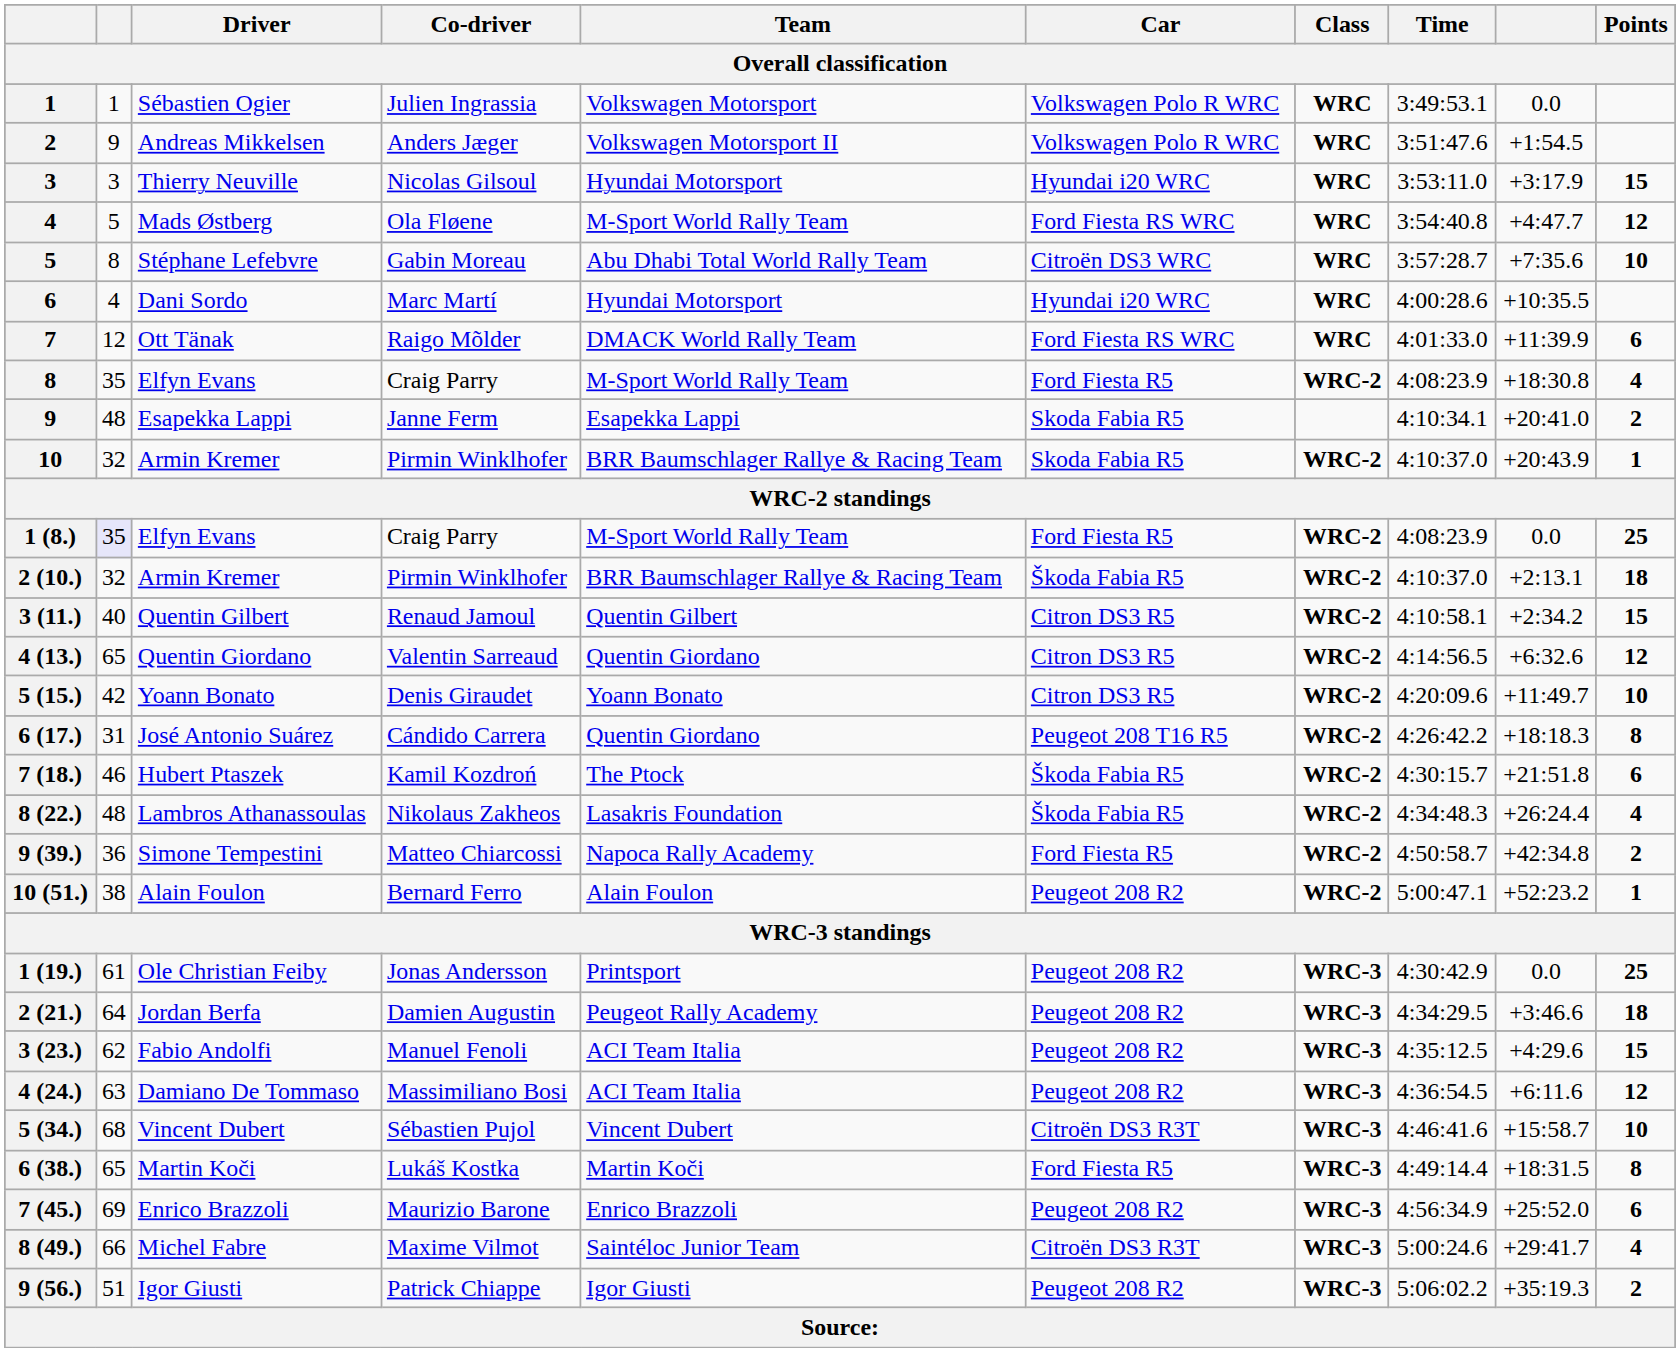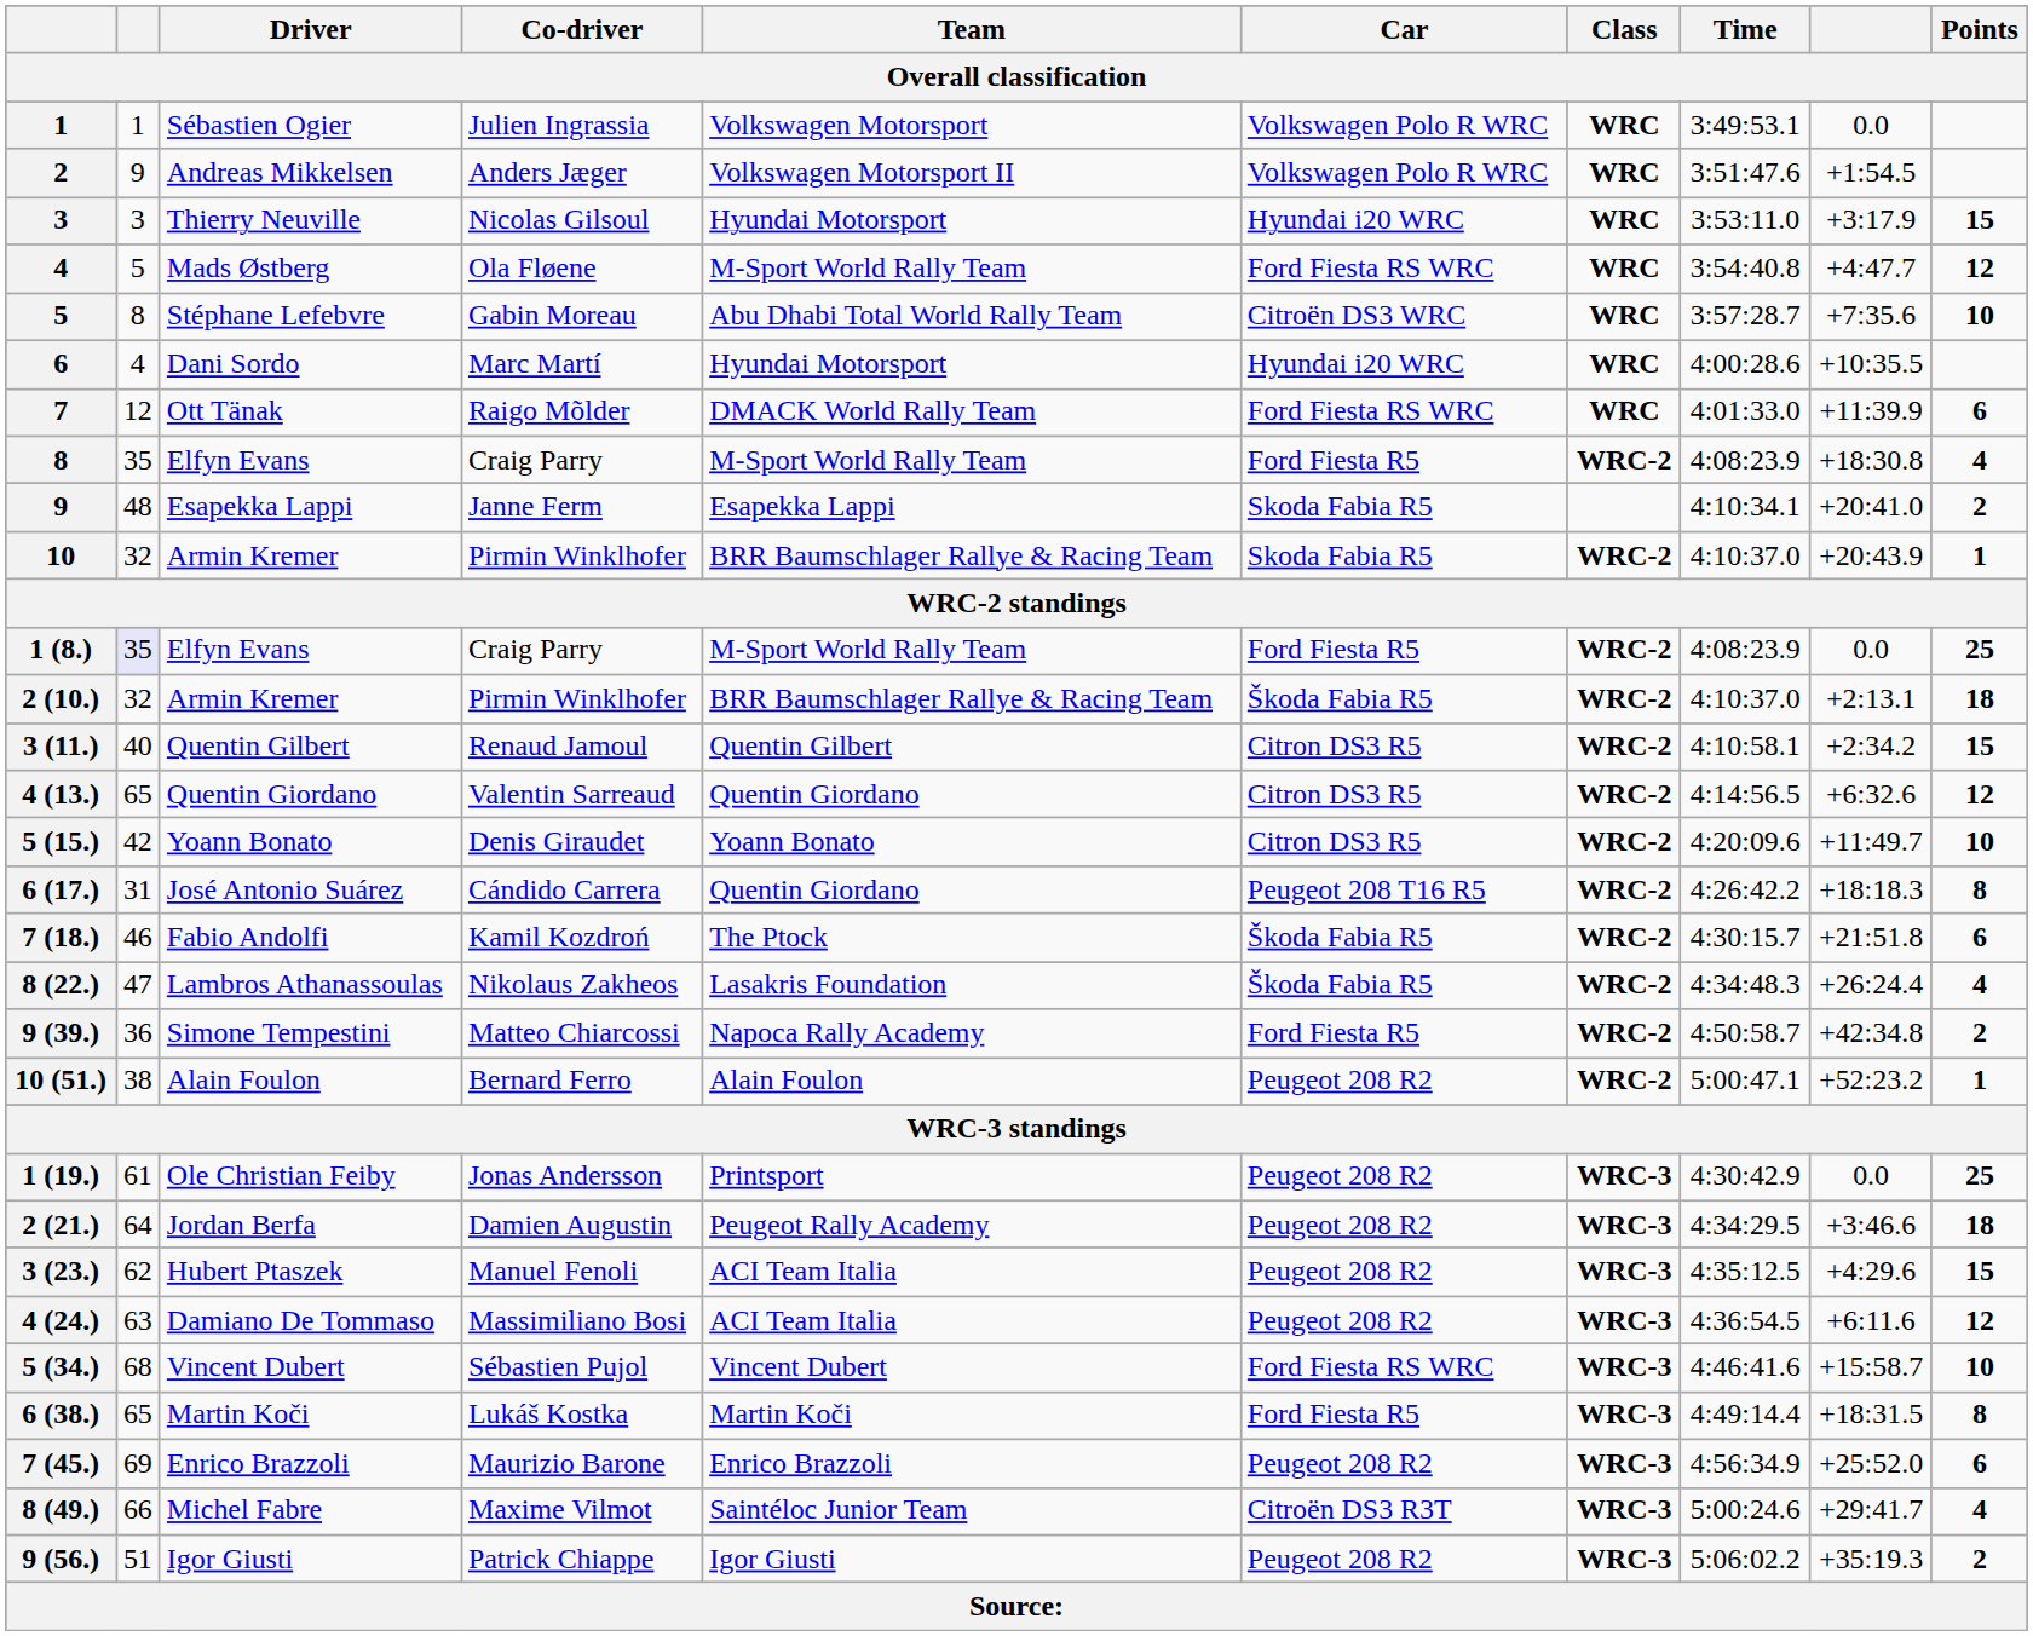 <table class="wikitable" width=85% style="text-align: left; font-size: 85%; max-width: 950px;">
 <tr>
 <th></th>
 <th></th>
 <th>Driver</th>
 <th>Co-driver</th>
 <th>Team</th>
 <th>Car</th>
 <th>Class</th>
 <th>Time</th>
 <th></th>
 <th>Points</th>
 </tr>
 <tr>
 <th colspan=10>Overall classification</th>
 </tr>
 <tr>
 <th>1</th>
 <td align="center">1</td>
 <td> <a href='#'>Sébastien Ogier</a></td>
 <td> <a href='#'>Julien Ingrassia</a></td>
 <td> <a href='#'>Volkswagen Motorsport</a></td>
 <td><a href='#'>Volkswagen Polo R WRC</a></td>
 <td align="center"><strong><span>WRC</span></strong></td>
 <td align="center">3:49:53.1</td>
 <td align="center">0.0</td>
 <td align="center"><strong></strong></td>
 </tr>
 <tr>
 <th>2</th>
 <td align="center">9</td>
 <td> <a href='#'>Andreas Mikkelsen</a></td>
 <td> <a href='#'>Anders Jæger</a></td>
 <td> <a href='#'>Volkswagen Motorsport II</a></td>
 <td><a href='#'>Volkswagen Polo R WRC</a></td>
 <td align="center"><strong><span>WRC</span></strong></td>
 <td align="center">3:51:47.6</td>
 <td align="center">+1:54.5</td>
 <td align="center"><strong></strong></td>
 </tr>
 <tr>
 <th>3</th>
 <td align="center">3</td>
 <td> <a href='#'>Thierry Neuville</a></td>
 <td> <a href='#'>Nicolas Gilsoul</a></td>
 <td> <a href='#'>Hyundai Motorsport</a></td>
 <td><a href='#'>Hyundai i20 WRC</a></td>
 <td align="center"><strong><span>WRC</span></strong></td>
 <td align="center">3:53:11.0</td>
 <td align="center">+3:17.9</td>
 <td align="center"><strong>15</strong></td>
 </tr>
 <tr>
 <th>4</th>
 <td align="center">5</td>
 <td> <a href='#'>Mads Østberg</a></td>
 <td> <a href='#'>Ola Fløene</a></td>
 <td> <a href='#'>M-Sport World Rally Team</a></td>
 <td><a href='#'>Ford Fiesta RS WRC</a></td>
 <td align="center"><strong><span>WRC</span></strong></td>
 <td align="center">3:54:40.8</td>
 <td align="center">+4:47.7</td>
 <td align="center"><strong>12</strong></td>
 </tr>
 <tr>
 <th>5</th>
 <td align="center">8</td>
 <td> <a href='#'>Stéphane Lefebvre</a></td>
 <td> <a href='#'>Gabin Moreau</a></td>
 <td> <a href='#'>Abu Dhabi Total World Rally Team</a></td>
 <td><a href='#'>Citroën DS3 WRC</a></td>
 <td align="center"><strong><span>WRC</span></strong></td>
 <td align="center">3:57:28.7</td>
 <td align="center">+7:35.6</td>
 <td align="center"><strong>10</strong></td>
 </tr>
 <tr>
 <th>6</th>
 <td align="center">4</td>
 <td> <a href='#'>Dani Sordo</a></td>
 <td> <a href='#'>Marc Martí</a></td>
 <td> <a href='#'>Hyundai Motorsport</a></td>
 <td><a href='#'>Hyundai i20 WRC</a></td>
 <td align="center"><strong><span>WRC</span></strong></td>
 <td align="center">4:00:28.6</td>
 <td align="center">+10:35.5</td>
 <td align="center"><strong></strong></td>
 </tr>
 <tr>
 <th>7</th>
 <td align="center">12</td>
 <td> <a href='#'>Ott Tänak</a></td>
 <td> <a href='#'>Raigo Mõlder</a></td>
 <td> <a href='#'>DMACK World Rally Team</a></td>
 <td><a href='#'>Ford Fiesta RS WRC</a></td>
 <td align="center"><strong><span>WRC</span></strong></td>
 <td align="center">4:01:33.0</td>
 <td align="center">+11:39.9</td>
 <td align="center"><strong>6</strong></td>
 </tr>
 <tr>
 <th>8</th>
 <td align="center">35</td>
 <td> <a href='#'>Elfyn Evans</a></td>
 <td> Craig Parry</td>
 <td> <a href='#'>M-Sport World Rally Team</a></td>
 <td><a href='#'>Ford Fiesta R5</a></td>
 <td align="center"><strong><span>WRC-2</span></strong></td>
 <td align="center">4:08:23.9</td>
 <td align="center">+18:30.8</td>
 <td align="center"><strong>4</strong></td>
 </tr>
 <tr>
 <th>9</th>
 <td align="center">48</td>
 <td> <a href='#'>Esapekka Lappi</a></td>
 <td> <a href='#'>Janne Ferm</a></td>
 <td> <a href='#'>Esapekka Lappi</a></td>
 <td><a href='#'>Skoda Fabia R5</a></td>
 <td align="center"></td>
 <td align="center">4:10:34.1</td>
 <td align="center">+20:41.0</td>
 <td align="center"><strong>2</strong></td>
 </tr>
 <tr>
 <th>10</th>
 <td align="center">32</td>
 <td> <a href='#'>Armin Kremer</a></td>
 <td> <a href='#'>Pirmin Winklhofer</a></td>
 <td> <a href='#'>BRR Baumschlager Rallye & Racing Team</a></td>
 <td><a href='#'>Skoda Fabia R5</a></td>
 <td align="center"><strong><span>WRC-2</span></strong></td>
 <td align="center">4:10:37.0</td>
 <td align="center">+20:43.9</td>
 <td align="center"><strong>1</strong></td>
 </tr>
 <tr>
 <th colspan=10>WRC-2 standings</th>
 </tr>
 <tr>
 <th>1 (8.)</th>
 <td align="center" style="background: lavender;">35</td>
 <td> <a href='#'>Elfyn Evans</a></td>
 <td> Craig Parry</td>
 <td> <a href='#'>M-Sport World Rally Team</a></td>
 <td><a href='#'>Ford Fiesta R5</a></td>
 <td align="center"><strong><span>WRC-2</span></strong></td>
 <td align="center">4:08:23.9</td>
 <td align="center">0.0</td>
 <td align="center"><strong>25</strong></td>
 </tr>
 <tr>
 <th>2 (10.)</th>
 <td align="center">32</td>
 <td> <a href='#'>Armin Kremer</a></td>
 <td> <a href='#'>Pirmin Winklhofer</a></td>
 <td> <a href='#'>BRR Baumschlager Rallye & Racing Team</a></td>
 <td><a href='#'>Škoda Fabia R5</a></td>
 <td align="center"><strong><span>WRC-2</span></strong></td>
 <td align="center">4:10:37.0</td>
 <td align="center">+2:13.1</td>
 <td align="center"><strong>18</strong></td>
 </tr>
 <tr>
 <th>3 (11.)</th>
 <td align="center">40</td>
 <td> <a href='#'>Quentin Gilbert</a></td>
 <td> <a href='#'>Renaud Jamoul</a></td>
 <td> <a href='#'>Quentin Gilbert</a></td>
 <td><a href='#'>Citron DS3 R5</a></td>
 <td align="center"><strong><span>WRC-2</span></strong></td>
 <td align="center">4:10:58.1</td>
 <td align="center">+2:34.2</td>
 <td align="center"><strong>15</strong></td>
 </tr>
 <tr>
 <th>4 (13.)</th>
 <td align="center">65</td>
 <td> <a href='#'>Quentin Giordano</a></td>
 <td> <a href='#'>Valentin Sarreaud</a></td>
 <td> <a href='#'>Quentin Giordano</a></td>
 <td><a href='#'>Citron DS3 R5</a></td>
 <td align="center"><strong><span>WRC-2</span></strong></td>
 <td align="center">4:14:56.5</td>
 <td align="center">+6:32.6</td>
 <td align="center"><strong>12</strong></td>
 </tr>
 <tr>
 <th>5 (15.)</th>
 <td align="center">42</td>
 <td> <a href='#'>Yoann Bonato</a></td>
 <td> <a href='#'>Denis Giraudet</a></td>
 <td> <a href='#'>Yoann Bonato</a></td>
 <td><a href='#'>Citron DS3 R5</a></td>
 <td align="center"><strong><span>WRC-2</span></strong></td>
 <td align="center">4:20:09.6</td>
 <td align="center">+11:49.7</td>
 <td align="center"><strong>10</strong></td>
 </tr>
 <tr>
 <th>6 (17.)</th>
 <td align="center">31</td>
 <td> <a href='#'>José Antonio Suárez</a></td>
 <td> <a href='#'>Cándido Carrera</a></td>
 <td> <a href='#'>Quentin Giordano</a></td>
 <td><a href='#'>Peugeot 208 T16 R5</a></td>
 <td align="center"><strong><span>WRC-2</span></strong></td>
 <td align="center">4:26:42.2</td>
 <td align="center">+18:18.3</td>
 <td align="center"><strong>8</strong></td>
 </tr>
 <tr>
 <th>7 (18.)</th>
 <td align="center">46</td>
-<td> <a href='#'>Hubert Ptaszek</a></td>
+<td> <a href='#'>Fabio Andolfi</a></td>
 <td> <a href='#'>Kamil Kozdroń</a></td>
 <td> <a href='#'>The Ptock</a></td>
 <td><a href='#'>Škoda Fabia R5</a></td>
 <td align="center"><strong><span>WRC-2</span></strong></td>
 <td align="center">4:30:15.7</td>
 <td align="center">+21:51.8</td>
 <td align="center"><strong>6</strong></td>
 </tr>
 <tr>
 <th>8 (22.)</th>
-<td align="center">48</td>
+<td align="center">47</td>
 <td> <a href='#'>Lambros Athanassoulas</a></td>
 <td> <a href='#'>Nikolaus Zakheos</a></td>
 <td> <a href='#'>Lasakris Foundation</a></td>
 <td><a href='#'>Škoda Fabia R5</a></td>
 <td align="center"><strong><span>WRC-2</span></strong></td>
 <td align="center">4:34:48.3</td>
 <td align="center">+26:24.4</td>
 <td align="center"><strong>4</strong></td>
 </tr>
 <tr>
 <th>9 (39.)</th>
 <td align="center">36</td>
 <td> <a href='#'>Simone Tempestini</a></td>
 <td> <a href='#'>Matteo Chiarcossi</a></td>
 <td> <a href='#'>Napoca Rally Academy</a></td>
 <td><a href='#'>Ford Fiesta R5</a></td>
 <td align="center"><strong><span>WRC-2</span></strong></td>
 <td align="center">4:50:58.7</td>
 <td align="center">+42:34.8</td>
 <td align="center"><strong>2</strong></td>
 </tr>
 <tr>
 <th>10 (51.)</th>
 <td align="center">38</td>
 <td> <a href='#'>Alain Foulon</a></td>
 <td> <a href='#'>Bernard Ferro</a></td>
 <td> <a href='#'>Alain Foulon</a></td>
 <td><a href='#'>Peugeot 208 R2</a></td>
 <td align="center"><strong><span>WRC-2</span></strong></td>
 <td align="center">5:00:47.1</td>
 <td align="center">+52:23.2</td>
 <td align="center"><strong>1</strong></td>
 </tr>
 <tr>
 <th colspan=10>WRC-3 standings</th>
 </tr>
 <tr>
 <th>1 (19.)</th>
 <td align="center">61</td>
 <td> <a href='#'>Ole Christian Feiby</a></td>
 <td> <a href='#'>Jonas Andersson</a></td>
 <td> <a href='#'>Printsport</a></td>
 <td><a href='#'>Peugeot 208 R2</a></td>
 <td align="center"><strong><span>WRC-3</span></strong></td>
 <td align="center">4:30:42.9</td>
 <td align="center">0.0</td>
 <td align="center"><strong>25</strong></td>
 </tr>
 <tr>
 <th>2 (21.)</th>
 <td align="center">64</td>
 <td> <a href='#'>Jordan Berfa</a></td>
 <td> <a href='#'>Damien Augustin</a></td>
 <td> <a href='#'>Peugeot Rally Academy</a></td>
 <td><a href='#'>Peugeot 208 R2</a></td>
 <td align="center"><strong><span>WRC-3</span></strong></td>
 <td align="center">4:34:29.5</td>
 <td align="center">+3:46.6</td>
 <td align="center"><strong>18</strong></td>
 </tr>
 <tr>
 <th>3 (23.)</th>
 <td align="center">62</td>
-<td> <a href='#'>Fabio Andolfi</a></td>
+<td> <a href='#'>Hubert Ptaszek</a></td>
 <td> <a href='#'>Manuel Fenoli</a></td>
 <td> <a href='#'>ACI Team Italia</a></td>
 <td><a href='#'>Peugeot 208 R2</a></td>
 <td align="center"><strong><span>WRC-3</span></strong></td>
 <td align="center">4:35:12.5</td>
 <td align="center">+4:29.6</td>
 <td align="center"><strong>15</strong></td>
 </tr>
 <tr>
 <th>4 (24.)</th>
 <td align="center">63</td>
 <td> <a href='#'>Damiano De Tommaso</a></td>
 <td> <a href='#'>Massimiliano Bosi</a></td>
 <td> <a href='#'>ACI Team Italia</a></td>
 <td><a href='#'>Peugeot 208 R2</a></td>
 <td align="center"><strong><span>WRC-3</span></strong></td>
 <td align="center">4:36:54.5</td>
 <td align="center">+6:11.6</td>
 <td align="center"><strong>12</strong></td>
 </tr>
 <tr>
 <th>5 (34.)</th>
 <td align="center">68</td>
 <td> <a href='#'>Vincent Dubert</a></td>
 <td> <a href='#'>Sébastien Pujol</a></td>
 <td> <a href='#'>Vincent Dubert</a></td>
-<td><a href='#'>Citroën DS3 R3T</a></td>
+<td><a href='#'>Ford Fiesta RS WRC</a></td>
 <td align="center"><strong><span>WRC-3</span></strong></td>
 <td align="center">4:46:41.6</td>
 <td align="center">+15:58.7</td>
 <td align="center"><strong>10</strong></td>
 </tr>
 <tr>
 <th>6 (38.)</th>
 <td align="center">65</td>
 <td> <a href='#'>Martin Koči</a></td>
 <td> <a href='#'>Lukáš Kostka</a></td>
 <td> <a href='#'>Martin Koči</a></td>
 <td><a href='#'>Ford Fiesta R5</a></td>
 <td align="center"><strong><span>WRC-3</span></strong></td>
 <td align="center">4:49:14.4</td>
 <td align="center">+18:31.5</td>
 <td align="center"><strong>8</strong></td>
 </tr>
 <tr>
 <th>7 (45.)</th>
 <td align="center">69</td>
 <td> <a href='#'>Enrico Brazzoli</a></td>
 <td> <a href='#'>Maurizio Barone</a></td>
 <td> <a href='#'>Enrico Brazzoli</a></td>
 <td><a href='#'>Peugeot 208 R2</a></td>
 <td align="center"><strong><span>WRC-3</span></strong></td>
 <td align="center">4:56:34.9</td>
 <td align="center">+25:52.0</td>
 <td align="center"><strong>6</strong></td>
 </tr>
 <tr>
 <th>8 (49.)</th>
 <td align="center">66</td>
 <td> <a href='#'>Michel Fabre</a></td>
 <td> <a href='#'>Maxime Vilmot</a></td>
 <td> <a href='#'>Saintéloc Junior Team</a></td>
 <td><a href='#'>Citroën DS3 R3T</a></td>
 <td align="center"><strong><span>WRC-3</span></strong></td>
 <td align="center">5:00:24.6</td>
 <td align="center">+29:41.7</td>
 <td align="center"><strong>4</strong></td>
 </tr>
 <tr>
 <th>9 (56.)</th>
 <td align="center">51</td>
 <td> <a href='#'>Igor Giusti</a></td>
 <td> <a href='#'>Patrick Chiappe</a></td>
 <td> <a href='#'>Igor Giusti</a></td>
 <td><a href='#'>Peugeot 208 R2</a></td>
 <td align="center"><strong><span>WRC-3</span></strong></td>
 <td align="center">5:06:02.2</td>
 <td align="center">+35:19.3</td>
 <td align="center"><strong>2</strong></td>
 </tr>
 <tr>
 <th colspan=10>Source: </th>
 </tr>
 <tr>
 </tr>
 </table>
